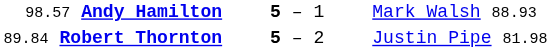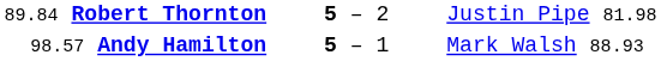 <table style="text-align:center">
 <tr>
 <th width=223></th>
 <th width=100></th>
 <th width=223></th>
 </tr>
 <tr>
+<td align=right><small><span>89.84</span></small> <strong><a href='#'>Robert Thornton</a></strong> </td>
+<td><strong>5</strong> – 2</td>
+<td align=left> <a href='#'>Justin Pipe</a> <small><span>81.98</span></small></td>
+</tr>
+<tr>
 <td align=right><small><span>98.57</span></small> <strong><a href='#'>Andy Hamilton</a></strong> </td>
 <td><strong>5</strong> – 1</td>
 <td align=left> <a href='#'>Mark Walsh</a> <small><span>88.93</span></small></td>
 </tr>
-<tr>
-<td align=right><small><span>89.84</span></small> <strong><a href='#'>Robert Thornton</a></strong> </td>
-<td><strong>5</strong> – 2</td>
-<td align=left> <a href='#'>Justin Pipe</a> <small><span>81.98</span></small></td>
-</tr>
 </table>
